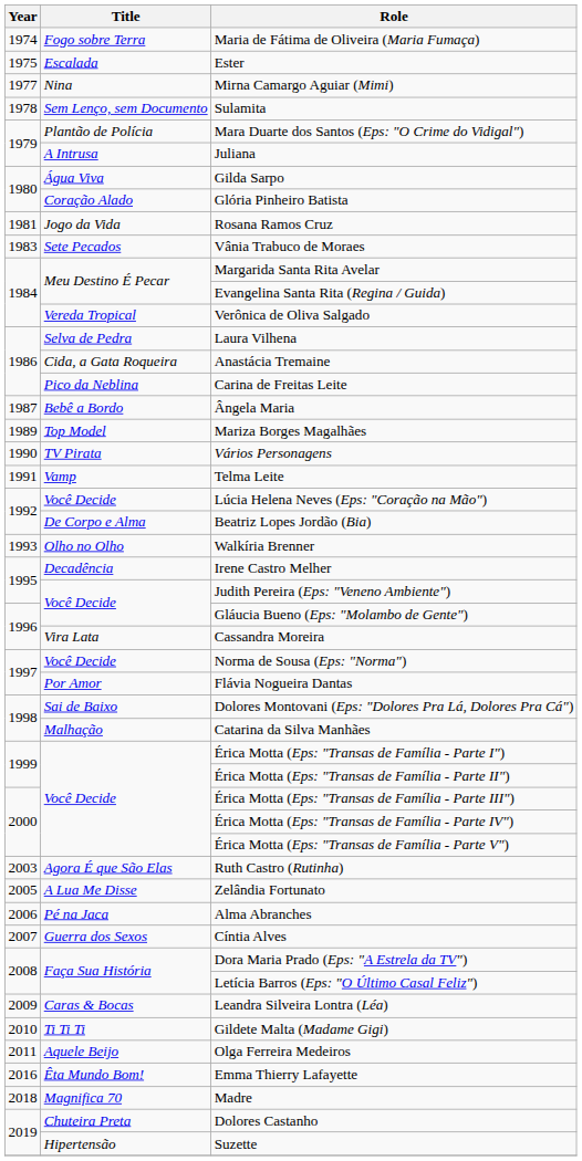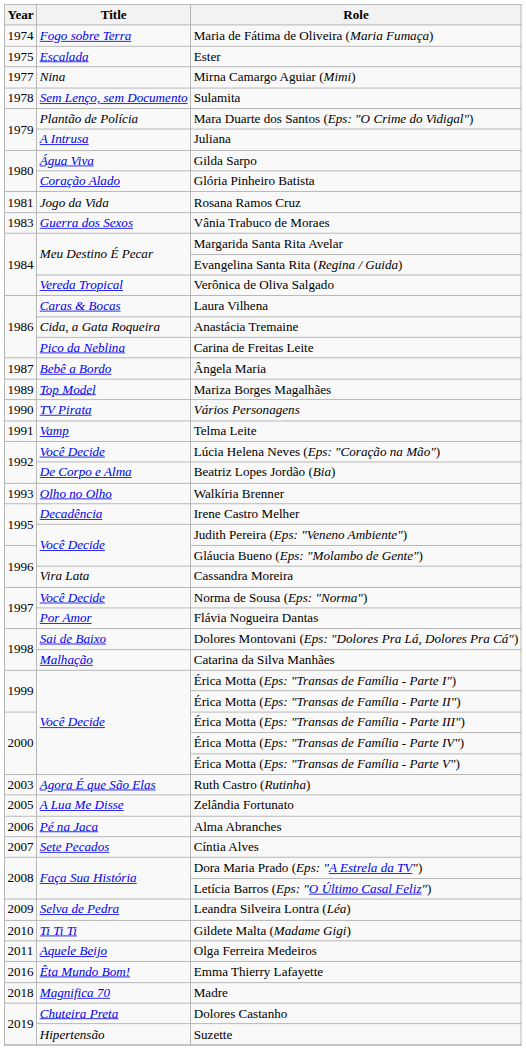 <table class="wikitable">
 <tr>
 <th>Year</th>
 <th>Title</th>
 <th>Role</th>
 </tr>
 <tr>
 <td>1974</td>
 <td><em><a href='#'>Fogo sobre Terra</a></em></td>
 <td>Maria de Fátima de Oliveira (<em>Maria Fumaça</em>)</td>
 </tr>
 <tr>
 <td>1975</td>
 <td><em><a href='#'>Escalada</a></em></td>
 <td>Ester</td>
 </tr>
 <tr>
 <td>1977</td>
 <td><em>Nina</em></td>
 <td>Mirna Camargo Aguiar (<em>Mimi</em>)</td>
 </tr>
 <tr>
 <td>1978</td>
 <td><em><a href='#'>Sem Lenço, sem Documento</a></em></td>
 <td>Sulamita</td>
 </tr>
 <tr>
 <td rowspan="2">1979</td>
 <td><em>Plantão de Polícia</em></td>
 <td>Mara Duarte dos Santos (<em>Eps: "O Crime do Vidigal"</em>)</td>
 </tr>
 <tr>
 <td><em><a href='#'>A Intrusa</a></em></td>
 <td>Juliana</td>
 </tr>
 <tr>
 <td rowspan="2">1980</td>
 <td><em><a href='#'>Água Viva</a></em></td>
 <td>Gilda Sarpo</td>
 </tr>
 <tr>
 <td><em><a href='#'>Coração Alado</a></em></td>
 <td>Glória Pinheiro Batista</td>
 </tr>
 <tr>
 <td>1981</td>
 <td><em>Jogo da Vida</em></td>
 <td>Rosana Ramos Cruz</td>
 </tr>
 <tr>
 <td>1983</td>
-<td><em><a href='#'>Sete Pecados</a></em></td>
+<td><em><a href='#'>Guerra dos Sexos</a></em></td>
 <td>Vânia Trabuco de Moraes</td>
 </tr>
 <tr>
 <td rowspan="3">1984</td>
 <td rowspan="2"><em>Meu Destino É Pecar</em></td>
 <td>Margarida Santa Rita Avelar</td>
 </tr>
 <tr>
 <td>Evangelina Santa Rita (<em>Regina / Guida</em>)</td>
 </tr>
 <tr>
 <td><em><a href='#'>Vereda Tropical</a></em></td>
 <td>Verônica de Oliva Salgado</td>
 </tr>
 <tr>
 <td rowspan="3">1986</td>
-<td><em><a href='#'>Selva de Pedra</a></em></td>
+<td><em><a href='#'>Caras & Bocas</a></em></td>
 <td>Laura Vilhena</td>
 </tr>
 <tr>
 <td><em>Cida, a Gata Roqueira</em></td>
 <td>Anastácia Tremaine</td>
 </tr>
 <tr>
 <td><em><a href='#'>Pico da Neblina</a></em></td>
 <td>Carina de Freitas Leite</td>
 </tr>
 <tr>
 <td>1987</td>
 <td><em><a href='#'>Bebê a Bordo</a></em></td>
 <td>Ângela Maria</td>
 </tr>
 <tr>
 <td>1989</td>
 <td><em><a href='#'>Top Model</a></em></td>
 <td>Mariza Borges Magalhães</td>
 </tr>
 <tr>
 <td>1990</td>
 <td><em><a href='#'>TV Pirata</a></em></td>
 <td><em>Vários Personagens</em></td>
 </tr>
 <tr>
 <td>1991</td>
 <td><em><a href='#'>Vamp</a></em></td>
 <td>Telma Leite</td>
 </tr>
 <tr>
 <td rowspan="2">1992</td>
 <td><em><a href='#'>Você Decide</a></em></td>
 <td>Lúcia Helena Neves (<em>Eps: "Coração na Mão"</em>)</td>
 </tr>
 <tr>
 <td><em><a href='#'>De Corpo e Alma</a></em></td>
 <td>Beatriz Lopes Jordão (<em>Bia</em>)</td>
 </tr>
 <tr>
 <td>1993</td>
 <td><em><a href='#'>Olho no Olho</a></em></td>
 <td>Walkíria Brenner</td>
 </tr>
 <tr>
 <td rowspan="2">1995</td>
 <td><em><a href='#'>Decadência</a></em></td>
 <td>Irene Castro Melher</td>
 </tr>
 <tr>
 <td rowspan="2"><em><a href='#'>Você Decide</a></em></td>
 <td>Judith Pereira (<em>Eps: "Veneno Ambiente"</em>)</td>
 </tr>
 <tr>
 <td rowspan="2">1996</td>
 <td>Gláucia Bueno (<em>Eps: "Molambo de Gente"</em>)</td>
 </tr>
 <tr>
 <td><em>Vira Lata</em></td>
 <td>Cassandra Moreira</td>
 </tr>
 <tr>
 <td rowspan="2">1997</td>
 <td><em><a href='#'>Você Decide</a></em></td>
 <td>Norma de Sousa (<em>Eps: "Norma"</em>)</td>
 </tr>
 <tr>
 <td><em><a href='#'>Por Amor</a></em></td>
 <td>Flávia Nogueira Dantas</td>
 </tr>
 <tr>
 <td rowspan="2">1998</td>
 <td><em><a href='#'>Sai de Baixo</a></em></td>
 <td>Dolores Montovani (<em>Eps: "Dolores Pra Lá, Dolores Pra Cá"</em>)</td>
 </tr>
 <tr>
 <td><em><a href='#'>Malhação</a></em></td>
 <td>Catarina da Silva Manhães</td>
 </tr>
 <tr>
 <td rowspan="2">1999</td>
 <td rowspan="5"><em><a href='#'>Você Decide</a></em></td>
 <td>Érica Motta (<em>Eps: "Transas de Família - Parte I"</em>)</td>
 </tr>
 <tr>
 <td>Érica Motta (<em>Eps: "Transas de Família - Parte II"</em>)</td>
 </tr>
 <tr>
 <td rowspan="3">2000</td>
 <td>Érica Motta (<em>Eps: "Transas de Família - Parte III"</em>)</td>
 </tr>
 <tr>
 <td>Érica Motta (<em>Eps: "Transas de Família - Parte IV"</em>)</td>
 </tr>
 <tr>
 <td>Érica Motta (<em>Eps: "Transas de Família - Parte V"</em>)</td>
 </tr>
 <tr>
 <td>2003</td>
 <td><em><a href='#'>Agora É que São Elas</a></em></td>
 <td>Ruth Castro (<em>Rutinha</em>)</td>
 </tr>
 <tr>
 <td>2005</td>
 <td><em><a href='#'>A Lua Me Disse</a></em></td>
 <td>Zelândia Fortunato</td>
 </tr>
 <tr>
 <td>2006</td>
 <td><em><a href='#'>Pé na Jaca</a></em></td>
 <td>Alma Abranches</td>
 </tr>
 <tr>
 <td>2007</td>
-<td><em><a href='#'>Guerra dos Sexos</a></em></td>
+<td><em><a href='#'>Sete Pecados</a></em></td>
 <td>Cíntia Alves</td>
 </tr>
 <tr>
 <td rowspan="2">2008</td>
 <td rowspan="2"><em><a href='#'>Faça Sua História</a></em></td>
 <td>Dora Maria Prado (<em>Eps: "<a href='#'>A Estrela da TV</a>"</em>)</td>
 </tr>
 <tr>
 <td>Letícia Barros (<em>Eps: "<a href='#'>O Último Casal Feliz</a>"</em>)</td>
 </tr>
 <tr>
 <td>2009</td>
-<td><em><a href='#'>Caras & Bocas</a></em></td>
+<td><em><a href='#'>Selva de Pedra</a></em></td>
 <td>Leandra Silveira Lontra (<em>Léa</em>)</td>
 </tr>
 <tr>
 <td>2010</td>
 <td><em><a href='#'>Ti Ti Ti</a></em></td>
 <td>Gildete Malta (<em>Madame Gigi</em>)</td>
 </tr>
 <tr>
 <td>2011</td>
 <td><em><a href='#'>Aquele Beijo</a></em></td>
 <td>Olga Ferreira Medeiros</td>
 </tr>
 <tr>
 <td>2016</td>
 <td><em><a href='#'>Êta Mundo Bom!</a></em></td>
 <td>Emma Thierry Lafayette</td>
 </tr>
 <tr>
 <td>2018</td>
 <td><em><a href='#'>Magnifica 70</a></em></td>
 <td>Madre</td>
 </tr>
 <tr>
 <td rowspan="2">2019</td>
 <td><em><a href='#'>Chuteira Preta</a></em></td>
 <td>Dolores Castanho</td>
 </tr>
 <tr>
 <td><em>Hipertensão</em></td>
 <td>Suzette</td>
 </tr>
 <tr>
 </tr>
 </table>
